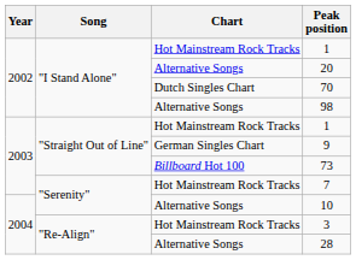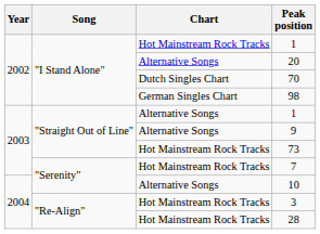 <table class="wikitable">
 <tr>
 <th>Year</th>
 <th>Song</th>
 <th>Chart</th>
 <th>Peak<br>position</th>
 </tr>
 <tr>
 <td rowspan="4">2002</td>
 <td rowspan="4">"I Stand Alone"</td>
 <td><a href='#'>Hot Mainstream Rock Tracks</a></td>
 <td align="center">1</td>
 </tr>
 <tr>
 <td><a href='#'>Alternative Songs</a></td>
 <td align="center">20</td>
 </tr>
 <tr>
 <td>Dutch Singles Chart</td>
 <td align="center">70</td>
 </tr>
 <tr>
-<td>Alternative Songs</td>
+<td>German Singles Chart</td>
 <td align="center">98</td>
 </tr>
 <tr>
 <td rowspan="4">2003</td>
 <td rowspan="3">"Straight Out of Line"</td>
-<td>Hot Mainstream Rock Tracks</td>
+<td>Alternative Songs</td>
 <td align="center">1</td>
 </tr>
 <tr>
-<td>German Singles Chart</td>
+<td>Alternative Songs</td>
 <td align="center">9</td>
 </tr>
 <tr>
-<td><a href='#'><em>Billboard</em> Hot 100</a></td>
+<td>Hot Mainstream Rock Tracks</td>
 <td align="center">73</td>
 </tr>
 <tr>
 <td rowspan="2">"Serenity"</td>
 <td>Hot Mainstream Rock Tracks</td>
 <td align="center">7</td>
 </tr>
 <tr>
 <td rowspan="3">2004</td>
 <td>Alternative Songs</td>
 <td align="center">10</td>
 </tr>
 <tr>
 <td rowspan="2">"Re-Align"</td>
 <td>Hot Mainstream Rock Tracks</td>
 <td align="center">3</td>
 </tr>
 <tr>
-<td>Alternative Songs</td>
+<td>Hot Mainstream Rock Tracks</td>
 <td align="center">28</td>
 </tr>
 </table>
